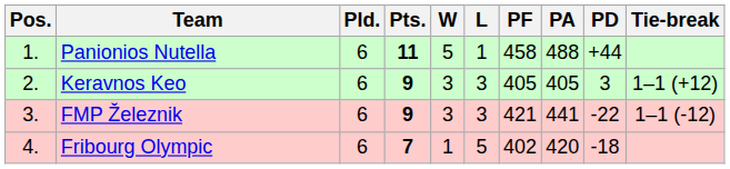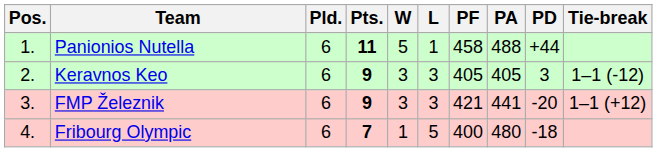 <table class="wikitable" style="text-align:center">
 <tr>
 <th width=15>Pos.</th>
 <th width=220>Team</th>
 <th width=20>Pld.</th>
 <th width=20>Pts.</th>
 <th width=20>W</th>
 <th width=20>L</th>
 <th width=20>PF</th>
 <th width=20>PA</th>
 <th width=20>PD</th>
 <th>Tie-break</th>
 </tr>
 <tr style="background:#cfc;">
 <td>1.</td>
 <td align=left> <a href='#'>Panionios Nutella</a></td>
 <td>6</td>
 <td><strong>11</strong></td>
 <td>5</td>
 <td>1</td>
 <td>458</td>
 <td>488</td>
 <td>+44</td>
 <td></td>
 </tr>
 <tr style="background:#cfc;">
 <td>2.</td>
 <td align=left> <a href='#'>Keravnos Keo</a></td>
 <td>6</td>
 <td><strong>9</strong></td>
 <td>3</td>
 <td>3</td>
 <td>405</td>
 <td>405</td>
 <td>3</td>
-<td>1–1 (+12)</td>
+<td>1–1 (-12)</td>
 </tr>
 <tr style="background:#fcc;">
 <td>3.</td>
 <td align=left> <a href='#'>FMP Železnik</a></td>
 <td>6</td>
 <td><strong>9</strong></td>
 <td>3</td>
 <td>3</td>
 <td>421</td>
 <td>441</td>
-<td>-22</td>
-<td>1–1 (-12)</td>
+<td>-20</td>
+<td>1–1 (+12)</td>
 </tr>
 <tr style="background:#fcc;">
 <td>4.</td>
 <td align=left> <a href='#'>Fribourg Olympic</a></td>
 <td>6</td>
 <td><strong>7</strong></td>
 <td>1</td>
 <td>5</td>
-<td>402</td>
-<td>420</td>
+<td>400</td>
+<td>480</td>
 <td>-18</td>
 <td></td>
 </tr>
 </table>
